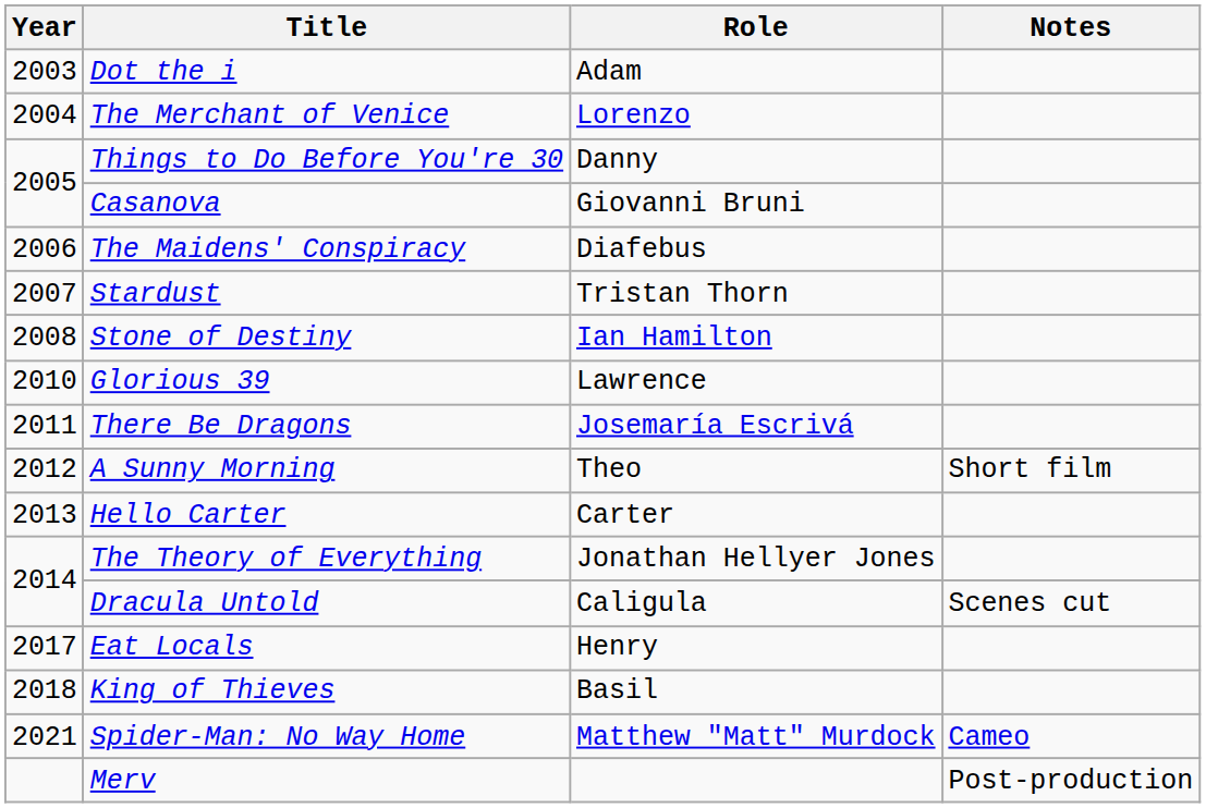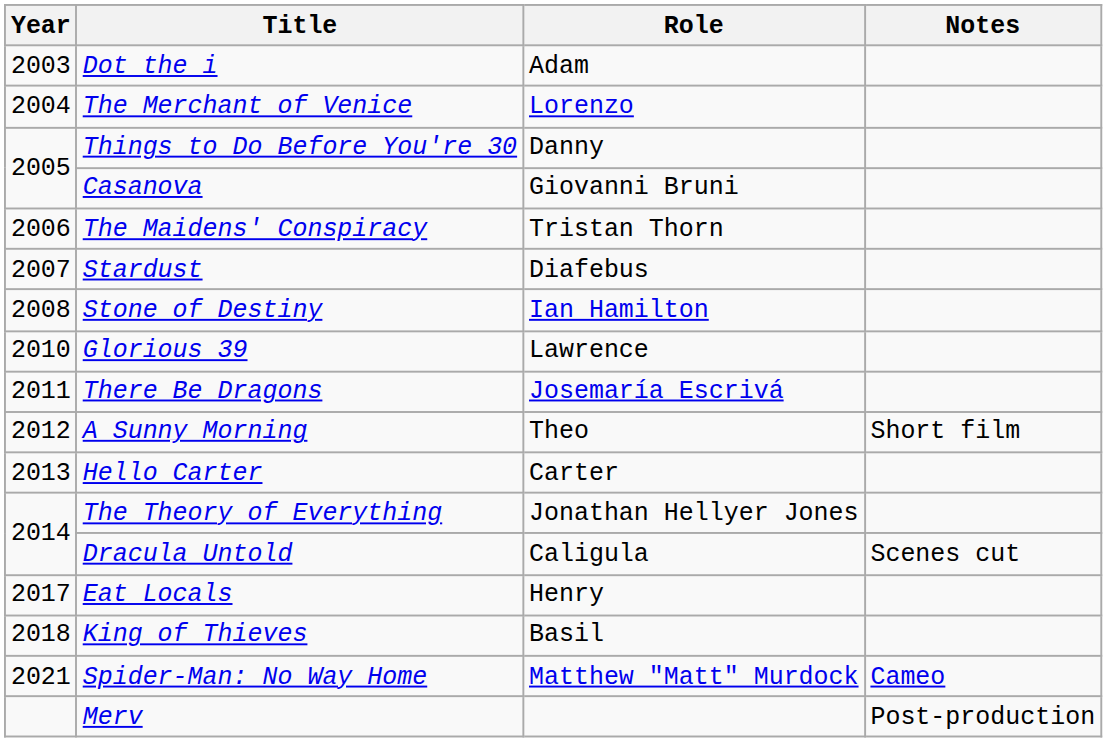 <table class="wikitable sortable">
 <tr>
 <th>Year</th>
 <th>Title</th>
 <th>Role</th>
 <th class="unsortable">Notes</th>
 </tr>
 <tr>
 <td>2003</td>
 <td><em><a href='#'>Dot the i</a></em></td>
 <td>Adam</td>
 <td></td>
 </tr>
 <tr>
 <td>2004</td>
 <td><em><a href='#'>The Merchant of Venice</a></em></td>
 <td><a href='#'>Lorenzo</a></td>
 <td></td>
 </tr>
 <tr>
 <td rowspan="2">2005</td>
 <td><em><a href='#'>Things to Do Before You're 30</a></em></td>
 <td>Danny</td>
 <td></td>
 </tr>
 <tr>
 <td><em><a href='#'>Casanova</a></em></td>
 <td>Giovanni Bruni</td>
 <td></td>
 </tr>
 <tr>
 <td>2006</td>
 <td><em><a href='#'>The Maidens' Conspiracy</a></em></td>
-<td>Diafebus</td>
+<td>Tristan Thorn</td>
 <td></td>
 </tr>
 <tr>
 <td>2007</td>
 <td><em><a href='#'>Stardust</a></em></td>
-<td>Tristan Thorn</td>
+<td>Diafebus</td>
 <td></td>
 </tr>
 <tr>
 <td>2008</td>
 <td><em><a href='#'>Stone of Destiny</a></em></td>
 <td><a href='#'>Ian Hamilton</a></td>
 <td></td>
 </tr>
 <tr>
 <td>2010</td>
 <td><em><a href='#'>Glorious 39</a></em></td>
 <td>Lawrence</td>
 <td></td>
 </tr>
 <tr>
 <td>2011</td>
 <td><em><a href='#'>There Be Dragons</a></em></td>
 <td><a href='#'>Josemaría Escrivá</a></td>
 <td></td>
 </tr>
 <tr>
 <td>2012</td>
 <td><em><a href='#'>A Sunny Morning</a></em></td>
 <td>Theo</td>
 <td>Short film</td>
 </tr>
 <tr>
 <td>2013</td>
 <td><em><a href='#'>Hello Carter</a></em></td>
 <td>Carter</td>
 <td></td>
 </tr>
 <tr>
 <td rowspan="2">2014</td>
 <td><em><a href='#'>The Theory of Everything</a></em></td>
 <td>Jonathan Hellyer Jones</td>
 <td></td>
 </tr>
 <tr>
 <td><em><a href='#'>Dracula Untold</a></em></td>
 <td>Caligula</td>
 <td>Scenes cut</td>
 </tr>
 <tr>
 <td>2017</td>
 <td><em><a href='#'>Eat Locals</a></em></td>
 <td>Henry</td>
 <td></td>
 </tr>
 <tr>
 <td>2018</td>
 <td><em><a href='#'>King of Thieves</a></em></td>
 <td>Basil</td>
 <td></td>
 </tr>
 <tr>
 <td>2021</td>
 <td><em><a href='#'>Spider-Man: No Way Home</a></em></td>
 <td><a href='#'>Matthew "Matt" Murdock</a></td>
 <td><a href='#'>Cameo</a></td>
 </tr>
 <tr>
 <td></td>
 <td><em><a href='#'>Merv</a></em></td>
 <td></td>
 <td>Post-production</td>
 </tr>
 </table>
